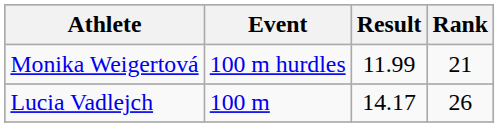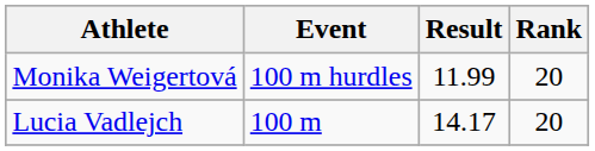 <table class="wikitable" style="font-size:90%">
 <tr>
 <th>Athlete</th>
 <th>Event</th>
 <th>Result</th>
 <th>Rank</th>
 </tr>
 <tr align=center>
 <td align=left><a href='#'>Monika Weigertová</a></td>
 <td align=left><a href='#'>100 m hurdles</a></td>
 <td>11.99</td>
-<td>21</td>
+<td>20</td>
 </tr>
 <tr align=center>
 <td align=left><a href='#'>Lucia Vadlejch</a></td>
 <td align=left><a href='#'>100 m</a></td>
 <td>14.17</td>
-<td>26</td>
+<td>20</td>
 </tr>
 </table>
